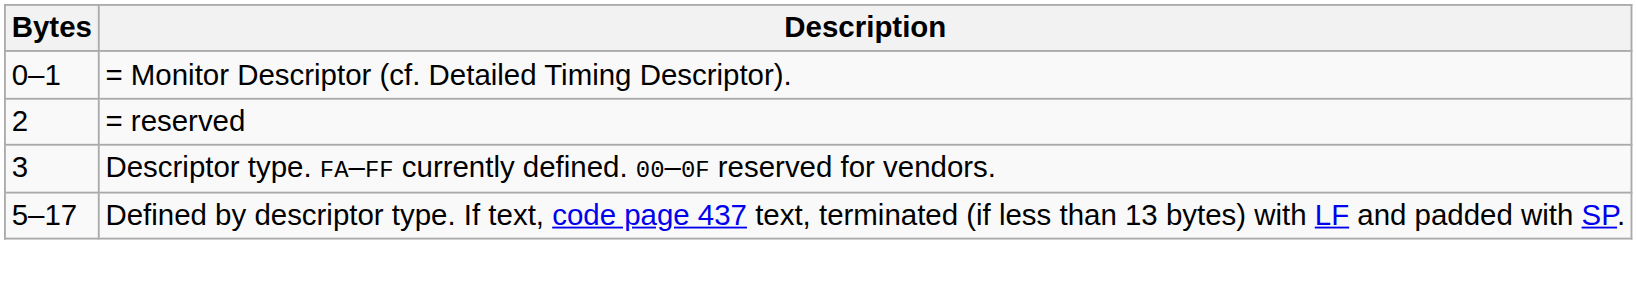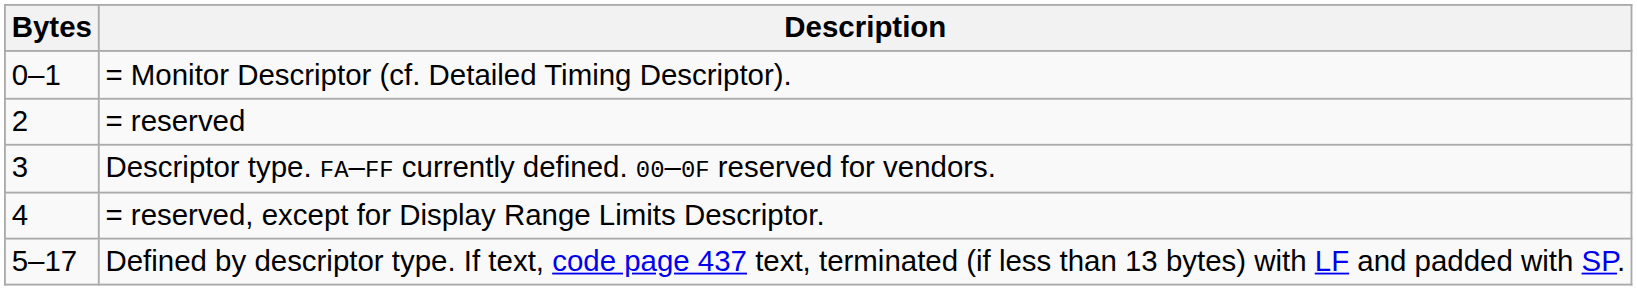 <table class=wikitable>
 <tr>
 <th>Bytes</th>
 <th>Description</th>
 </tr>
 <tr>
 <td>0–1</td>
 <td> = Monitor Descriptor (cf. Detailed Timing Descriptor).</td>
 </tr>
 <tr>
 <td>2</td>
 <td> = reserved</td>
 </tr>
 <tr>
 <td>3</td>
 <td>Descriptor type.  <code>FA</code>–<code>FF</code> currently defined.  <code>00</code>–<code>0F</code> reserved for vendors.</td>
 </tr>
 <tr>
+<td>4</td>
+<td> = reserved, except for Display Range Limits Descriptor.</td>
+</tr>
+<tr>
 <td>5–17</td>
 <td>Defined by descriptor type.  If text, <a href='#'>code page 437</a> text, terminated (if less than 13 bytes) with <a href='#'>LF</a> and padded with <a href='#'>SP</a>.</td>
 </tr>
 </table>
